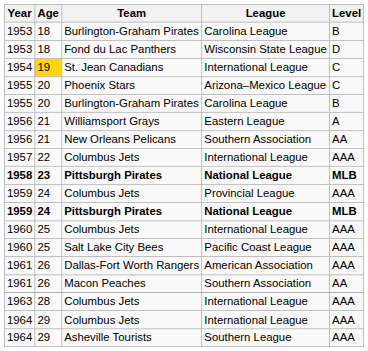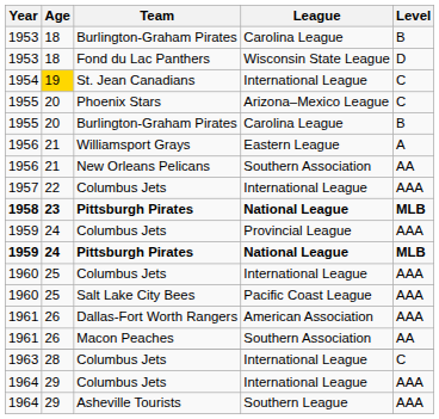 <table class="wikitable">
 <tr>
 <th>Year</th>
 <th>Age</th>
 <th>Team</th>
 <th>League</th>
 <th>Level</th>
 </tr>
 <tr>
 <td>1953</td>
 <td>18</td>
 <td>Burlington-Graham Pirates</td>
 <td>Carolina League</td>
 <td>B</td>
 </tr>
 <tr>
 <td>1953</td>
 <td>18</td>
 <td>Fond du Lac Panthers</td>
 <td>Wisconsin State League</td>
 <td>D</td>
 </tr>
 <tr>
 <td>1954</td>
 <td style="background: gold;">19</td>
 <td>St. Jean Canadians</td>
 <td>International League</td>
 <td>C</td>
 </tr>
 <tr>
 <td>1955</td>
 <td>20</td>
 <td>Phoenix Stars</td>
 <td>Arizona–Mexico League</td>
 <td>C</td>
 </tr>
 <tr>
 <td>1955</td>
 <td>20</td>
 <td>Burlington-Graham Pirates</td>
 <td>Carolina League</td>
 <td>B</td>
 </tr>
 <tr>
 <td>1956</td>
 <td>21</td>
 <td>Williamsport Grays</td>
 <td>Eastern League</td>
 <td>A</td>
 </tr>
 <tr>
 <td>1956</td>
 <td>21</td>
 <td>New Orleans Pelicans</td>
 <td>Southern Association</td>
 <td>AA</td>
 </tr>
 <tr>
 <td>1957</td>
 <td>22</td>
 <td>Columbus Jets</td>
 <td>International League</td>
 <td>AAA</td>
 </tr>
 <tr>
 <td><strong>1958</strong></td>
 <td><strong>23</strong></td>
 <td><strong>Pittsburgh Pirates</strong></td>
 <td><strong>National League</strong></td>
 <td><strong>MLB</strong></td>
 </tr>
 <tr>
 <td>1959</td>
 <td>24</td>
 <td>Columbus Jets</td>
 <td>Provincial League</td>
 <td>AAA</td>
 </tr>
 <tr>
 <td><strong>1959</strong></td>
 <td><strong>24</strong></td>
 <td><strong>Pittsburgh Pirates</strong></td>
 <td><strong>National League</strong></td>
 <td><strong>MLB</strong></td>
 </tr>
 <tr>
 <td>1960</td>
 <td>25</td>
 <td>Columbus Jets</td>
 <td>International League</td>
 <td>AAA</td>
 </tr>
 <tr>
 <td>1960</td>
 <td>25</td>
 <td>Salt Lake City Bees</td>
 <td>Pacific Coast League</td>
 <td>AAA</td>
 </tr>
 <tr>
 <td>1961</td>
 <td>26</td>
 <td>Dallas-Fort Worth Rangers</td>
 <td>American Association</td>
 <td>AAA</td>
 </tr>
 <tr>
 <td>1961</td>
 <td>26</td>
 <td>Macon Peaches</td>
 <td>Southern Association</td>
 <td>AA</td>
 </tr>
 <tr>
 </tr>
 <tr 1962 || 27 || Columbus Jets || International League || AAA>
 </tr>
 <tr>
 <td>1963</td>
 <td>28</td>
 <td>Columbus Jets</td>
 <td>International League</td>
-<td>AAA</td>
+<td>C</td>
 </tr>
 <tr>
 <td>1964</td>
 <td>29</td>
 <td>Columbus Jets</td>
 <td>International League</td>
 <td>AAA</td>
 </tr>
 <tr>
 <td>1964</td>
 <td>29</td>
 <td>Asheville Tourists</td>
 <td>Southern League</td>
 <td>AAA</td>
 </tr>
 </table>
